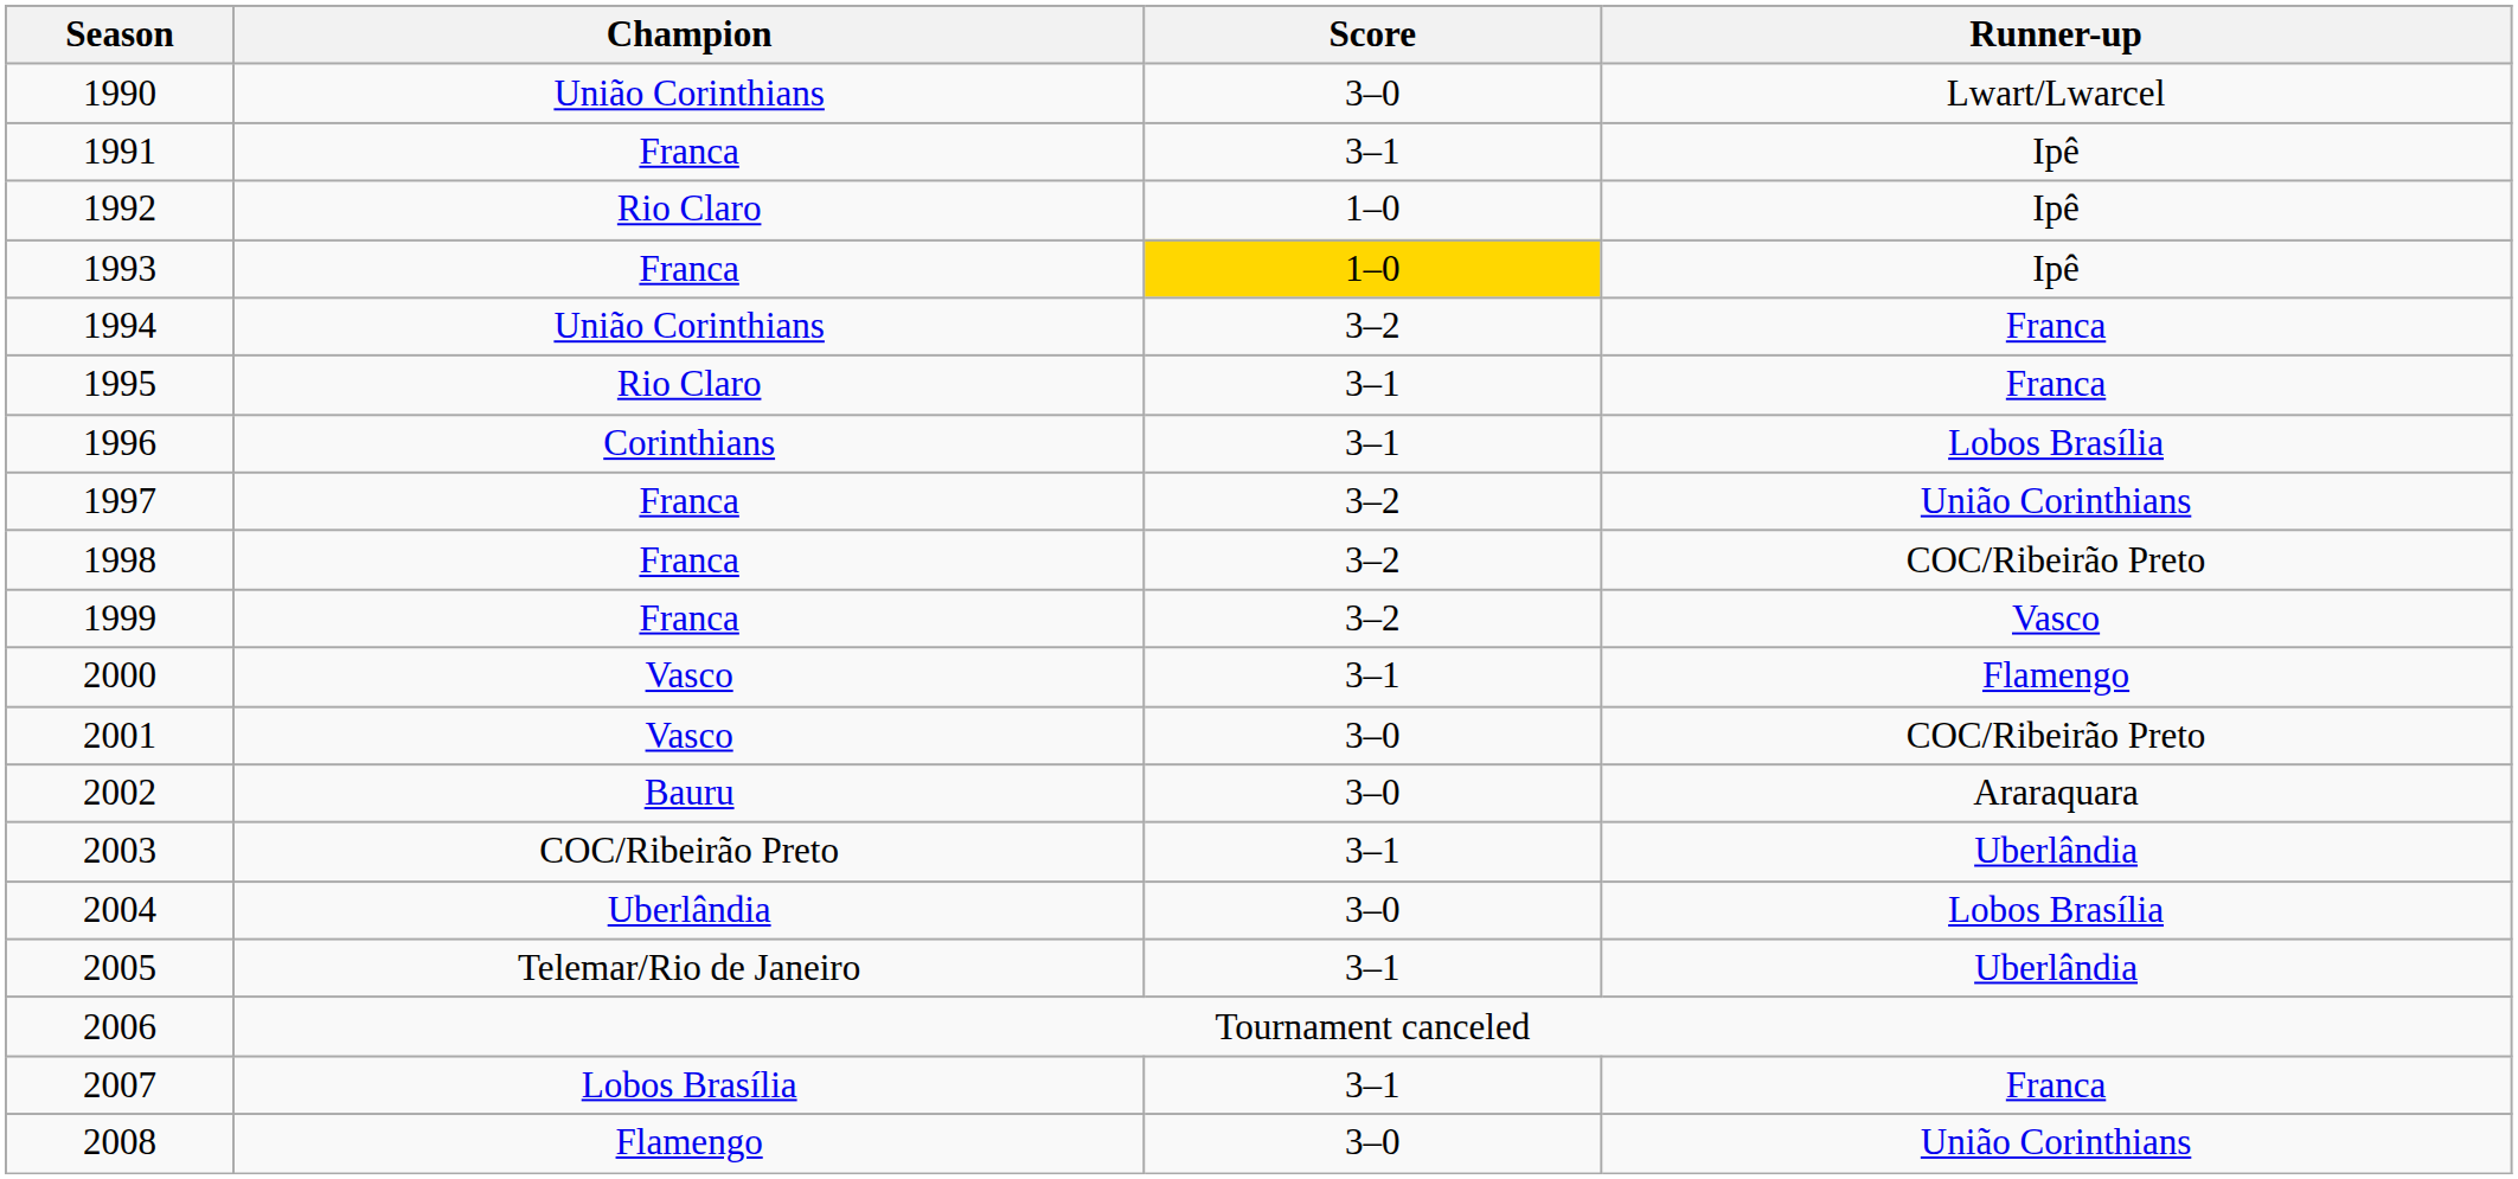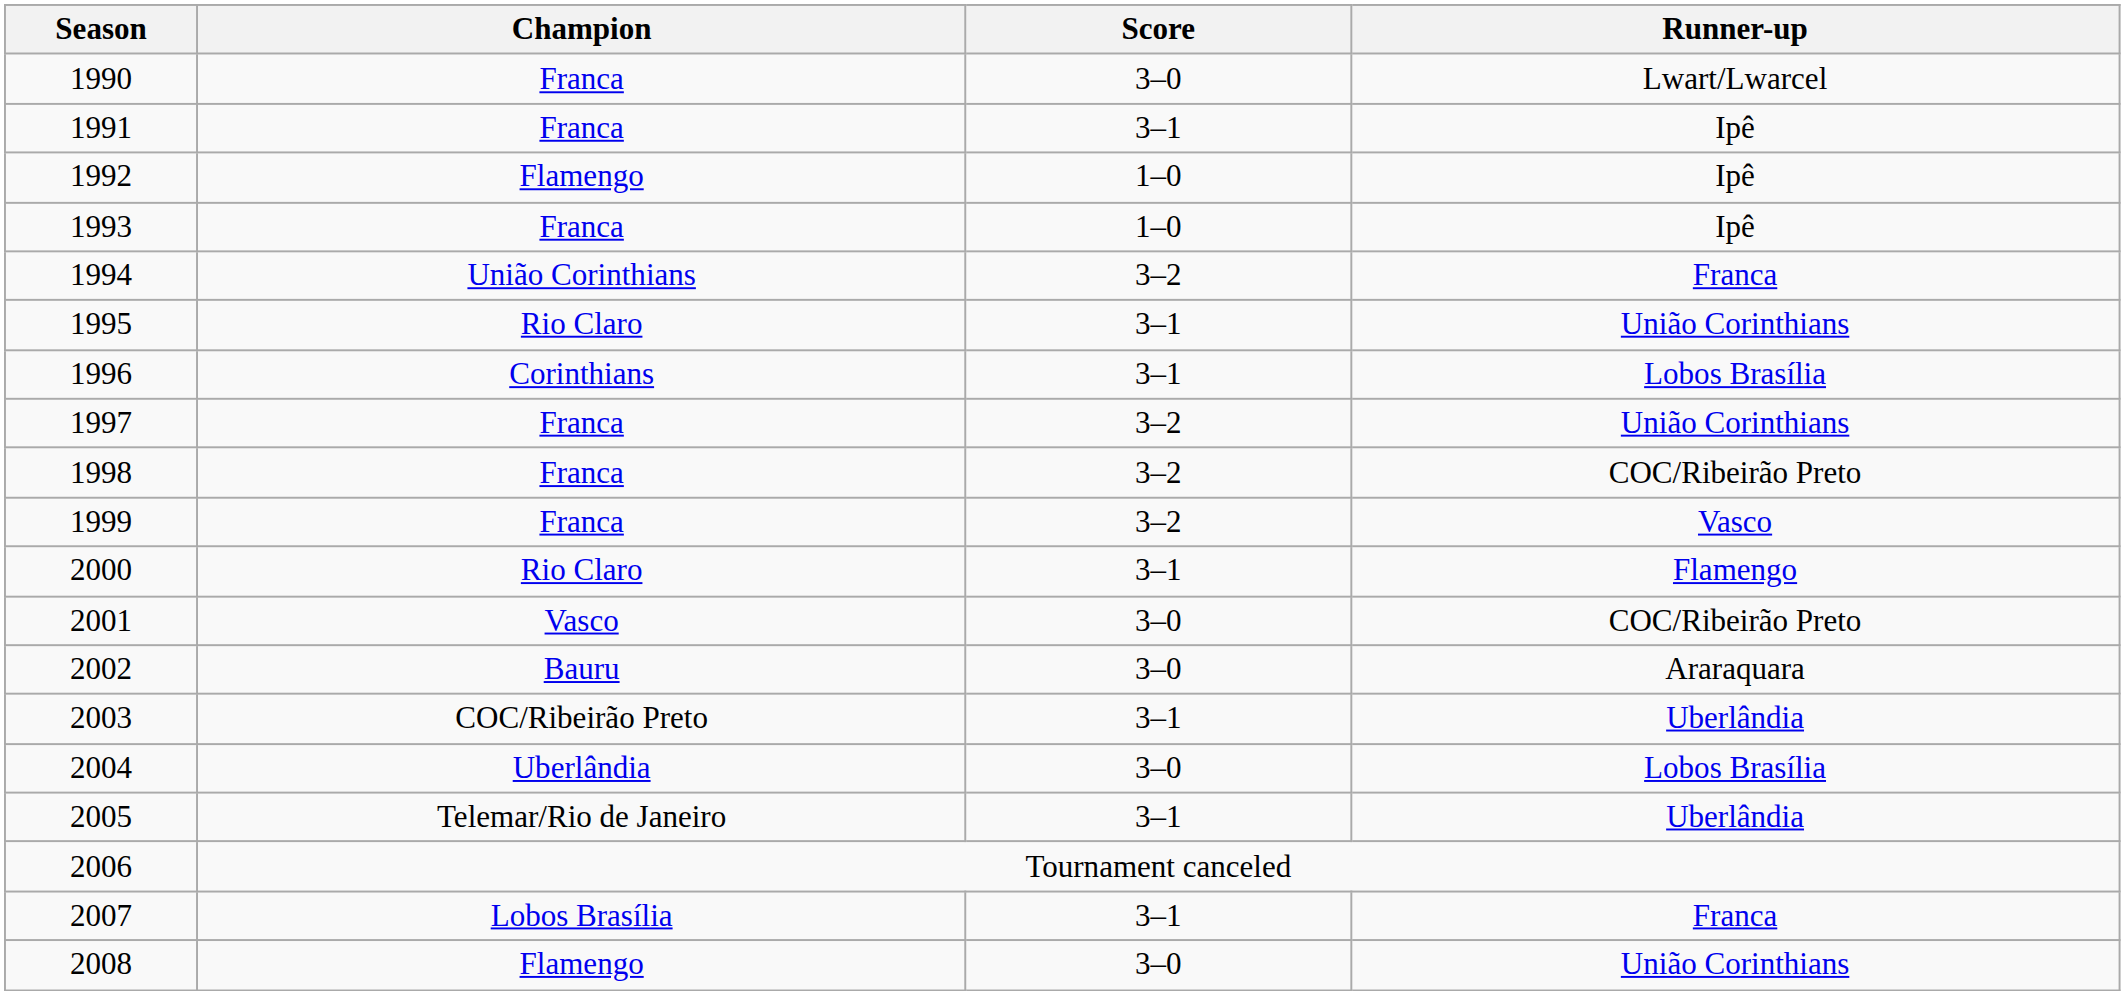 <table class="wikitable" style="text-align: center;">
 <tr>
 <th width=5%>Season</th>
 <th width=20%>Champion</th>
 <th width=10%>Score</th>
 <th width=20%>Runner-up</th>
 </tr>
 <tr>
 <td>1990</td>
-<td> <a href='#'>União Corinthians</a></td>
+<td> <a href='#'>Franca</a></td>
 <td>3–0</td>
 <td> Lwart/Lwarcel</td>
 </tr>
 <tr>
 <td>1991</td>
 <td> <a href='#'>Franca</a></td>
 <td>3–1</td>
 <td> Ipê</td>
 </tr>
 <tr>
 <td>1992</td>
-<td> <a href='#'>Rio Claro</a></td>
+<td> <a href='#'>Flamengo</a></td>
 <td>1–0</td>
 <td> Ipê</td>
 </tr>
 <tr>
 <td>1993</td>
 <td> <a href='#'>Franca</a></td>
-<td style="background: gold;">1–0</td>
+<td>1–0</td>
 <td> Ipê</td>
 </tr>
 <tr>
 <td>1994</td>
 <td> <a href='#'>União Corinthians</a></td>
 <td>3–2</td>
 <td> <a href='#'>Franca</a></td>
 </tr>
 <tr>
 <td>1995</td>
 <td> <a href='#'>Rio Claro</a></td>
 <td>3–1</td>
-<td> <a href='#'>Franca</a></td>
+<td> <a href='#'>União Corinthians</a></td>
 </tr>
 <tr>
 <td>1996</td>
 <td> <a href='#'>Corinthians</a></td>
 <td>3–1</td>
 <td> <a href='#'>Lobos Brasília</a></td>
 </tr>
 <tr>
 <td>1997</td>
 <td> <a href='#'>Franca</a></td>
 <td>3–2</td>
 <td> <a href='#'>União Corinthians</a></td>
 </tr>
 <tr>
 <td>1998</td>
 <td> <a href='#'>Franca</a></td>
 <td>3–2</td>
 <td> COC/Ribeirão Preto</td>
 </tr>
 <tr>
 <td>1999</td>
 <td> <a href='#'>Franca</a></td>
 <td>3–2</td>
 <td> <a href='#'>Vasco</a></td>
 </tr>
 <tr>
 <td>2000</td>
-<td> <a href='#'>Vasco</a></td>
+<td> <a href='#'>Rio Claro</a></td>
 <td>3–1</td>
 <td> <a href='#'>Flamengo</a></td>
 </tr>
 <tr>
 <td>2001</td>
 <td> <a href='#'>Vasco</a></td>
 <td>3–0</td>
 <td> COC/Ribeirão Preto</td>
 </tr>
 <tr>
 <td>2002</td>
 <td> <a href='#'>Bauru</a></td>
 <td>3–0</td>
 <td> Araraquara</td>
 </tr>
 <tr>
 <td>2003</td>
 <td> COC/Ribeirão Preto</td>
 <td>3–1</td>
 <td> <a href='#'>Uberlândia</a></td>
 </tr>
 <tr>
 <td>2004</td>
 <td> <a href='#'>Uberlândia</a></td>
 <td>3–0</td>
 <td> <a href='#'>Lobos Brasília</a></td>
 </tr>
 <tr>
 <td>2005</td>
 <td> Telemar/Rio de Janeiro</td>
 <td>3–1</td>
 <td> <a href='#'>Uberlândia</a></td>
 </tr>
 <tr>
 <td>2006</td>
 <td colspan=3>Tournament canceled</td>
 </tr>
 <tr>
 <td>2007</td>
 <td> <a href='#'>Lobos Brasília</a></td>
 <td>3–1</td>
 <td> <a href='#'>Franca</a></td>
 </tr>
 <tr>
 <td>2008</td>
 <td> <a href='#'>Flamengo</a></td>
 <td>3–0</td>
 <td> <a href='#'>União Corinthians</a></td>
 </tr>
 </table>
